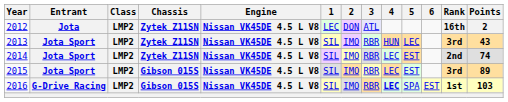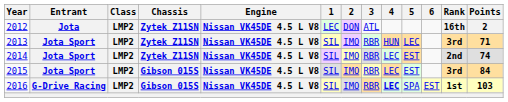 <table class="wikitable" style="text-align:center; font-size:90%">
 <tr>
 <th>Year</th>
 <th>Entrant</th>
 <th>Class</th>
 <th>Chassis</th>
 <th>Engine</th>
 <th>1</th>
 <th>2</th>
 <th>3</th>
 <th>4</th>
 <th>5</th>
 <th>6</th>
 <th>Rank</th>
 <th>Points</th>
 </tr>
 <tr>
 <td><a href='#'>2012</a></td>
 <th><a href='#'>Jota</a></th>
 <th>LMP2</th>
 <th><a href='#'>Zytek Z11SN</a></th>
 <th><a href='#'>Nissan VK45DE</a> 4.5 L V8</th>
 <td style="background:#DFFFDF;"><a href='#'>LEC</a><br></td>
 <td style="background:#EFCFFF;"><a href='#'>DON</a><br></td>
-<td style="background: lavender;"><a href='#'>ATL</a></td>
+<td><a href='#'>ATL</a></td>
 <td></td>
 <td></td>
 <td></td>
 <th>16th</th>
 <th>2</th>
 </tr>
 <tr>
 <td><a href='#'>2013</a></td>
 <th><a href='#'>Jota Sport</a></th>
 <th>LMP2</th>
 <th><a href='#'>Zytek Z11SN</a></th>
 <th><a href='#'>Nissan VK45DE</a> 4.5 L V8</th>
 <td style="background:#FFFFBF;"><a href='#'>SIL</a><br></td>
 <td style="background:#EFCFFF;"><a href='#'>IMO</a><br></td>
 <td style="background:#DFFFDF;"><a href='#'>RBR</a><br></td>
 <td style="background:#FFDF9F;"><a href='#'>HUN</a><br></td>
 <td style="background:#FFDF9F;"><a href='#'>LEC</a><br></td>
 <td></td>
 <th style="background:#FFDF9F;">3rd</th>
-<th style="background:#FFDF9F;">43</th>
+<th style="background:#FFDF9F;">71</th>
 </tr>
 <tr>
 <td><a href='#'>2014</a></td>
 <th><a href='#'>Jota Sport</a></th>
 <th>LMP2</th>
 <th><a href='#'>Zytek Z11SN</a></th>
 <th><a href='#'>Nissan VK45DE</a> 4.5 L V8</th>
 <td style="background:#EFCFFF;"><a href='#'>SIL</a><br></td>
 <td style="background:#FFFFBF;"><a href='#'>IMO</a><br></td>
 <td style="background:#DFDFDF;"><a href='#'>RBR</a><br></td>
 <td style="background:#DFFFDF;"><a href='#'>LEC</a><br></td>
 <td style="background:#FFDF9F;"><a href='#'>EST</a><br></td>
 <td></td>
 <th style="background:#DFDFDF;">2nd</th>
 <th style="background:#DFDFDF;">74</th>
 </tr>
 <tr>
 <td><a href='#'>2015</a></td>
 <th><a href='#'>Jota Sport</a></th>
 <th>LMP2</th>
 <th><a href='#'>Gibson 015S</a></th>
 <th><a href='#'>Nissan VK45DE</a> 4.5 L V8</th>
 <td style="background:#DFDFDF;"><a href='#'>SIL</a><br></td>
 <td style="background:#FFDF9F;"><a href='#'>IMO</a><br></td>
 <td style="background:#FFFFBF;"><a href='#'>RBR</a><br></td>
 <td style="background:#FFDF9F;"><a href='#'>LEC</a><br></td>
 <td style="background:#DFFFDF;"><a href='#'>EST</a><br></td>
 <td></td>
 <th style="background:#FFDF9F;">3rd</th>
-<th style="background:#FFDF9F;">89</th>
+<th style="background:#FFDF9F;">84</th>
 </tr>
 <tr>
 <td><a href='#'>2016</a></td>
 <th><a href='#'>G-Drive Racing</a></th>
 <th>LMP2</th>
 <th><a href='#'>Gibson 015S</a></th>
 <th><a href='#'>Nissan VK45DE</a> 4.5 L V8</th>
 <td style="background:#FFFFBF;"><a href='#'>SIL</a><br></td>
 <td style="background:#DFDFDF;"><a href='#'>IMO</a><br></td>
 <td style="background:#FFDF9F;"><a href='#'>RBR</a><br></td>
 <td style="background:#DFFFDF;"><strong><a href='#'>LEC</a><br></strong></td>
 <td style="background:#DFFFDF;"><a href='#'>SPA</a><br></td>
 <td style="background:#FFFFBF;"><a href='#'>EST</a><br></td>
 <th style="background:#FFFFBF;">1st</th>
 <th style="background:#FFFFBF;">103</th>
 </tr>
 <tr>
 <th colspan="13"></th>
 </tr>
 </table>
